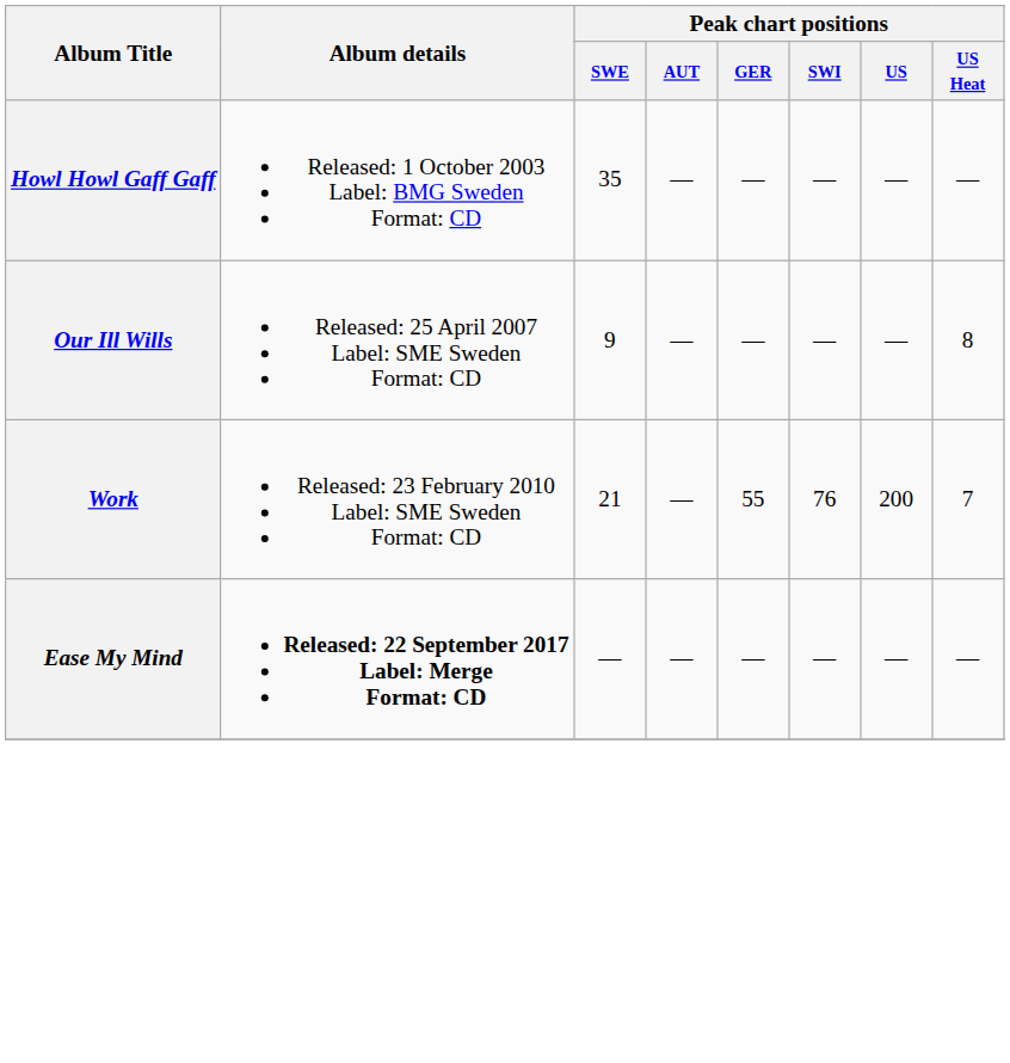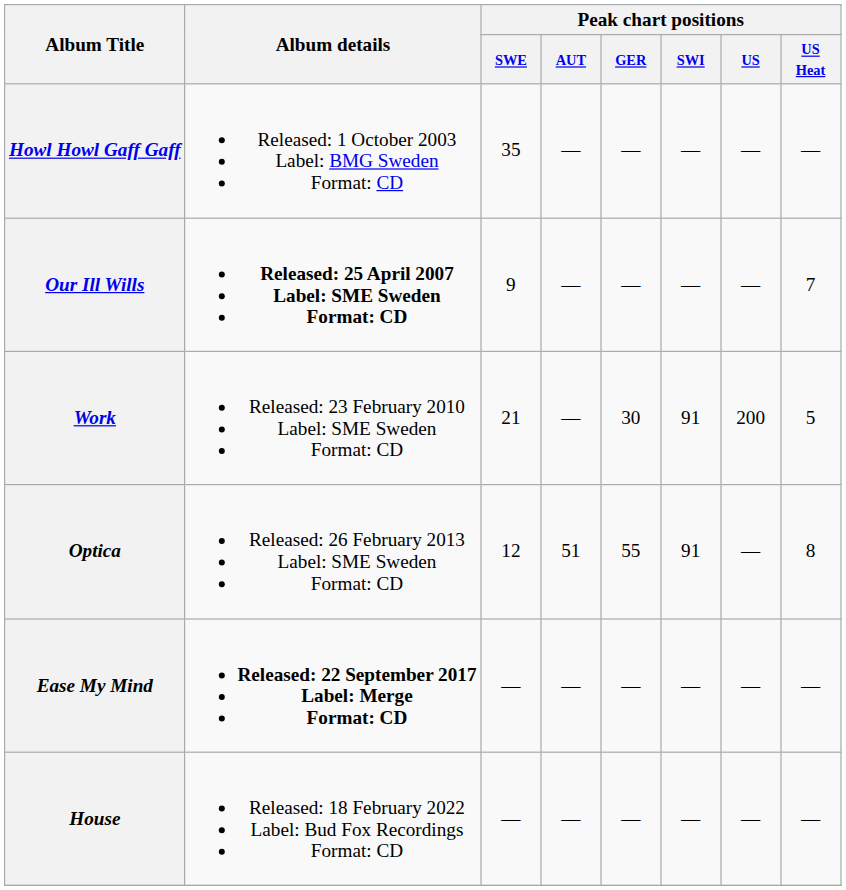 <table class="wikitable plainrowheaders" style="text-align:center;">
 <tr>
 <th scope="col" rowspan="2">Album Title</th>
 <th scope="col" rowspan="2">Album details</th>
 <th scope="col" colspan="6">Peak chart positions</th>
 </tr>
 <tr>
 <th scope="col" style="width:3em;font-size:90%;"><small><a href='#'>SWE</a></small><br></th>
 <th scope="col" style="width:3em;font-size:90%;"><small><a href='#'>AUT</a></small><br></th>
 <th scope="col" style="width:3em;font-size:90%;"><small><a href='#'>GER</a></small><br></th>
 <th scope="col" style="width:3em;font-size:90%;"><small><a href='#'>SWI</a></small><br></th>
 <th scope="col" style="width:3em;font-size:90%;"><small><a href='#'>US</a></small><br></th>
 <th scope="col" style="width:3em;font-size:90%;"><small><a href='#'>US<br>Heat</a></small><br></th>
 </tr>
 <tr>
 <th scope="row"><em><a href='#'>Howl Howl Gaff Gaff</a></em></th>
 <td><br><ul><li>Released: 1 October 2003</li><li>Label: <a href='#'>BMG Sweden</a></li><li>Format: <a href='#'>CD</a></li></ul></td>
 <td style="text-align:center;">35</td>
 <td style="text-align:center;">—</td>
 <td style="text-align:center;">—</td>
 <td style="text-align:center;">—</td>
 <td style="text-align:center;">—</td>
 <td style="text-align:center;">—</td>
 </tr>
 <tr>
 <th scope="row"><em><a href='#'>Our Ill Wills</a></em></th>
-<td><br><ul><li>Released: 25 April 2007</li><li>Label: SME Sweden</li><li>Format: CD</li></ul></td>
+<td><strong><br><ul><li>Released: 25 April 2007</li><li>Label: SME Sweden</li><li>Format: CD</li></ul></strong></td>
 <td style="text-align:center;">9</td>
 <td style="text-align:center;">—</td>
 <td style="text-align:center;">—</td>
 <td style="text-align:center;">—</td>
 <td style="text-align:center;">—</td>
-<td style="text-align:center;">8</td>
+<td style="text-align:center;">7</td>
 </tr>
 <tr>
 <th scope="row"><em><a href='#'>Work</a></em></th>
 <td><br><ul><li>Released: 23 February 2010</li><li>Label: SME Sweden</li><li>Format: CD</li></ul></td>
 <td style="text-align:center;">21</td>
 <td style="text-align:center;">—</td>
+<td style="text-align:center;">30</td>
+<td style="text-align:center;">91</td>
+<td style="text-align:center;">200</td>
+<td style="text-align:center;">5</td>
+</tr>
+<tr>
+<th scope="row"><em>Optica</em></th>
+<td><br><ul><li>Released: 26 February 2013</li><li>Label: SME Sweden</li><li>Format: CD</li></ul></td>
+<td style="text-align:center;">12</td>
+<td style="text-align:center;">51</td>
 <td style="text-align:center;">55</td>
-<td style="text-align:center;">76</td>
-<td style="text-align:center;">200</td>
-<td style="text-align:center;">7</td>
+<td style="text-align:center;">91</td>
+<td style="text-align:center;">—</td>
+<td style="text-align:center;">8</td>
 </tr>
 <tr>
 <th scope="row"><em>Ease My Mind</em></th>
 <td><strong><br><ul><li>Released: 22 September 2017</li><li>Label: Merge</li><li>Format: CD</li></ul></strong></td>
 <td style="text-align:center;">—</td>
 <td style="text-align:center;">—</td>
 <td style="text-align:center;">—</td>
 <td style="text-align:center;">—</td>
 <td style="text-align:center;">—</td>
 <td style="text-align:center;">—</td>
 </tr>
 <tr>
+<th scope="row"><em>House</em></th>
+<td><br><ul><li>Released: 18 February 2022</li><li>Label: Bud Fox Recordings</li><li>Format: CD</li></ul></td>
+<td style="text-align:center;">—</td>
+<td style="text-align:center;">—</td>
+<td style="text-align:center;">—</td>
+<td style="text-align:center;">—</td>
+<td style="text-align:center;">—</td>
+<td style="text-align:center;">—</td>
+</tr>
+<tr>
 </tr>
 </table>
